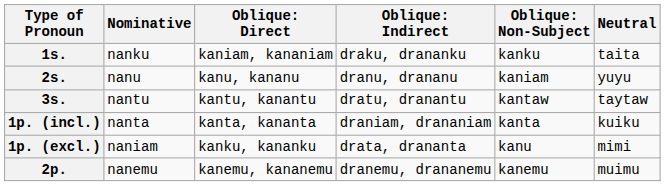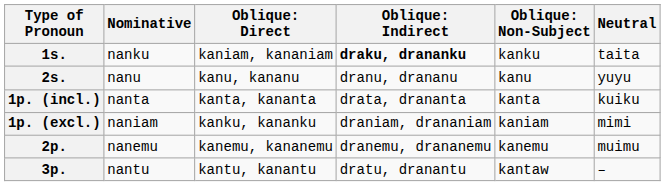 <table class="wikitable">
 <tr>
 <th>Type of<br> Pronoun</th>
 <th c=01>Nominative</th>
 <th c=02>Oblique:<br> Direct</th>
 <th c=03>Oblique:<br> Indirect</th>
 <th c=04>Oblique:<br> Non-Subject</th>
 <th c=05>Neutral</th>
 </tr>
 <tr>
 <th>1s.</th>
 <td c=01>nanku</td>
 <td c=02>kaniam, kananiam</td>
-<td c=03>draku, drananku</td>
+<td c=03><strong>draku, drananku</strong></td>
 <td c=04>kanku</td>
 <td c=05>taita</td>
 </tr>
 <tr>
 <th>2s.</th>
 <td c=01>nanu</td>
 <td c=02>kanu, kananu</td>
 <td c=03>dranu, drananu</td>
-<td c=04>kaniam</td>
+<td c=04>kanu</td>
 <td c=05>yuyu</td>
-</tr>
-<tr>
-<th>3s.</th>
-<td c=01>nantu</td>
-<td c=02>kantu, kanantu</td>
-<td c=03>dratu, dranantu</td>
-<td c=04>kantaw</td>
-<td c=05>taytaw</td>
 </tr>
 <tr>
 <th>1p. (incl.)</th>
 <td c=01>nanta</td>
 <td c=02>kanta, kananta</td>
-<td c=03>draniam, drananiam</td>
+<td c=03>drata, drananta</td>
 <td c=04>kanta</td>
 <td c=05>kuiku</td>
 </tr>
 <tr>
 <th>1p. (excl.)</th>
 <td c=01>naniam</td>
 <td c=02>kanku, kananku</td>
-<td c=03>drata, drananta</td>
-<td c=04>kanu</td>
+<td c=03>draniam, drananiam</td>
+<td c=04>kaniam</td>
 <td c=05>mimi</td>
 </tr>
 <tr>
 <th>2p.</th>
 <td c=01>nanemu</td>
 <td c=02>kanemu, kananemu</td>
 <td c=03>dranemu, drananemu</td>
 <td c=04>kanemu</td>
 <td c=05>muimu</td>
 </tr>
+<tr>
+<th>3p.</th>
+<td c=01>nantu</td>
+<td c=02>kantu, kanantu</td>
+<td c=03>dratu, dranantu</td>
+<td c=04>kantaw</td>
+<td c=05>–</td>
+</tr>
 </table>
